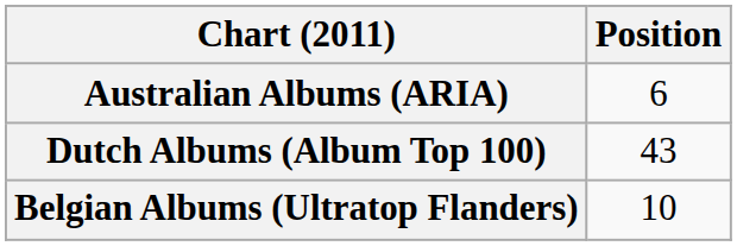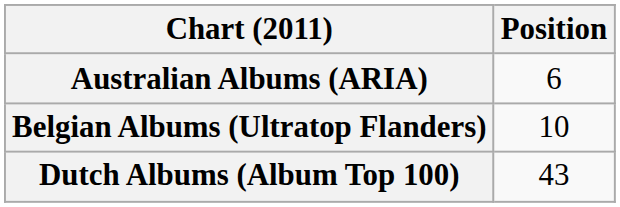 <table class="wikitable sortable plainrowheaders" style="text-align:center">
 <tr>
 <th scope="col">Chart (2011)</th>
 <th scope="col">Position</th>
 </tr>
 <tr>
 <th scope="row">Australian Albums (ARIA)</th>
 <td>6</td>
 </tr>
 <tr>
+<th scope="row">Belgian Albums (Ultratop Flanders)</th>
+<td>10</td>
+</tr>
+<tr>
 <th scope="row">Dutch Albums (Album Top 100)</th>
 <td>43</td>
 </tr>
-<tr>
-<th scope="row">Belgian Albums (Ultratop Flanders)</th>
-<td>10</td>
-</tr>
 </table>
